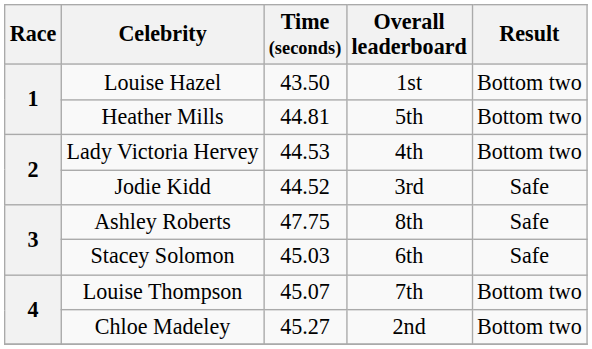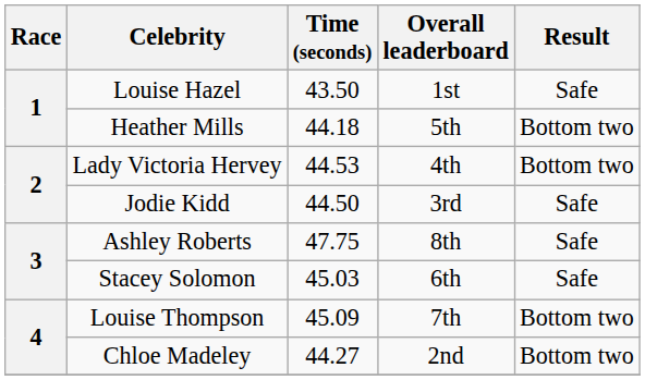 <table class="wikitable plainrowheaders" style="text-align:center;">
 <tr>
 <th>Race</th>
 <th>Celebrity</th>
 <th>Time<br><small>(seconds)</small></th>
 <th>Overall<br>leaderboard</th>
 <th>Result</th>
 </tr>
 <tr>
 <th rowspan=2>1</th>
 <td>Louise Hazel</td>
 <td>43.50</td>
 <td>1st</td>
-<td>Bottom two</td>
+<td>Safe</td>
 </tr>
 <tr>
 <td>Heather Mills</td>
-<td>44.81</td>
+<td>44.18</td>
 <td>5th</td>
 <td>Bottom two</td>
 </tr>
 <tr>
 <th rowspan=2>2</th>
 <td>Lady Victoria Hervey</td>
 <td>44.53</td>
 <td>4th</td>
 <td>Bottom two</td>
 </tr>
 <tr>
 <td>Jodie Kidd</td>
-<td>44.52</td>
+<td>44.50</td>
 <td>3rd</td>
 <td>Safe</td>
 </tr>
 <tr>
 <th rowspan=2>3</th>
 <td>Ashley Roberts</td>
 <td>47.75</td>
 <td>8th</td>
 <td>Safe</td>
 </tr>
 <tr>
 <td>Stacey Solomon</td>
 <td>45.03</td>
 <td>6th</td>
 <td>Safe</td>
 </tr>
 <tr>
 <th rowspan=2>4</th>
 <td>Louise Thompson</td>
-<td>45.07</td>
+<td>45.09</td>
 <td>7th</td>
 <td>Bottom two</td>
 </tr>
 <tr>
 <td>Chloe Madeley</td>
-<td>45.27</td>
+<td>44.27</td>
 <td>2nd</td>
 <td>Bottom two</td>
 </tr>
 <tr>
 </tr>
 </table>
